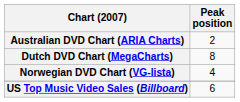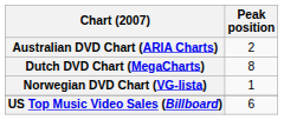 <table class="wikitable plainrowheaders sortable" style="text-align:center">
 <tr>
 <th>Chart (2007)</th>
 <th>Peak<br>position</th>
 </tr>
 <tr>
 <th scope="row">Australian DVD Chart (<a href='#'>ARIA Charts</a>)</th>
 <td>2</td>
 </tr>
 <tr>
 <th scope="row">Dutch DVD Chart (<a href='#'>MegaCharts</a>)</th>
 <td>8</td>
 </tr>
 <tr>
 <th scope="row">Norwegian DVD Chart (<a href='#'>VG-lista</a>)</th>
-<td>4</td>
+<td>1</td>
 </tr>
 <tr>
 </tr>
 <tr>
 <th scope="row">US <a href='#'>Top Music Video Sales</a> (<em><a href='#'>Billboard</a></em>)</th>
 <td>6</td>
 </tr>
 </table>
